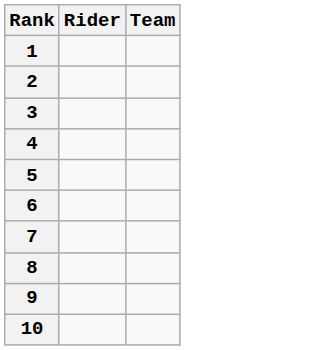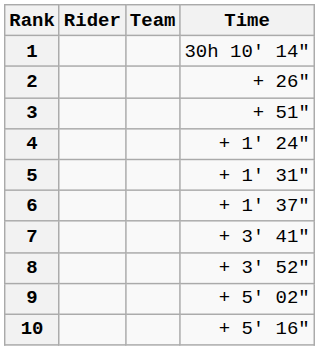 <table class="wikitable" margin-bottom:0;">
 <tr>
 <th scope="col">Rank</th>
 <th scope="col">Rider</th>
 <th scope="col">Team</th>
+<th scope="col">Time</th>
 </tr>
 <tr>
 <th scope="row">1</th>
 <td> </td>
 <td></td>
+<td align="right">30h 10' 14"</td>
 </tr>
 <tr>
 <th scope="row">2</th>
 <td></td>
 <td></td>
+<td align="right">+ 26"</td>
 </tr>
 <tr>
 <th scope="row">3</th>
 <td></td>
 <td></td>
+<td align="right">+ 51"</td>
 </tr>
 <tr>
 <th scope="row">4</th>
 <td></td>
 <td></td>
+<td align="right">+ 1' 24"</td>
 </tr>
 <tr>
 <th scope="row">5</th>
 <td></td>
 <td></td>
+<td align="right">+ 1' 31"</td>
 </tr>
 <tr>
 <th scope="row">6</th>
 <td></td>
 <td></td>
+<td align="right">+ 1' 37"</td>
 </tr>
 <tr>
 <th scope="row">7</th>
 <td></td>
 <td></td>
+<td align="right">+ 3' 41"</td>
 </tr>
 <tr>
 <th scope="row">8</th>
 <td></td>
 <td></td>
+<td align="right">+ 3' 52"</td>
 </tr>
 <tr>
 <th scope="row">9</th>
 <td></td>
 <td></td>
+<td align="right">+ 5' 02"</td>
 </tr>
 <tr>
 <th scope="row">10</th>
 <td></td>
 <td></td>
+<td align="right">+ 5' 16"</td>
 </tr>
 </table>
